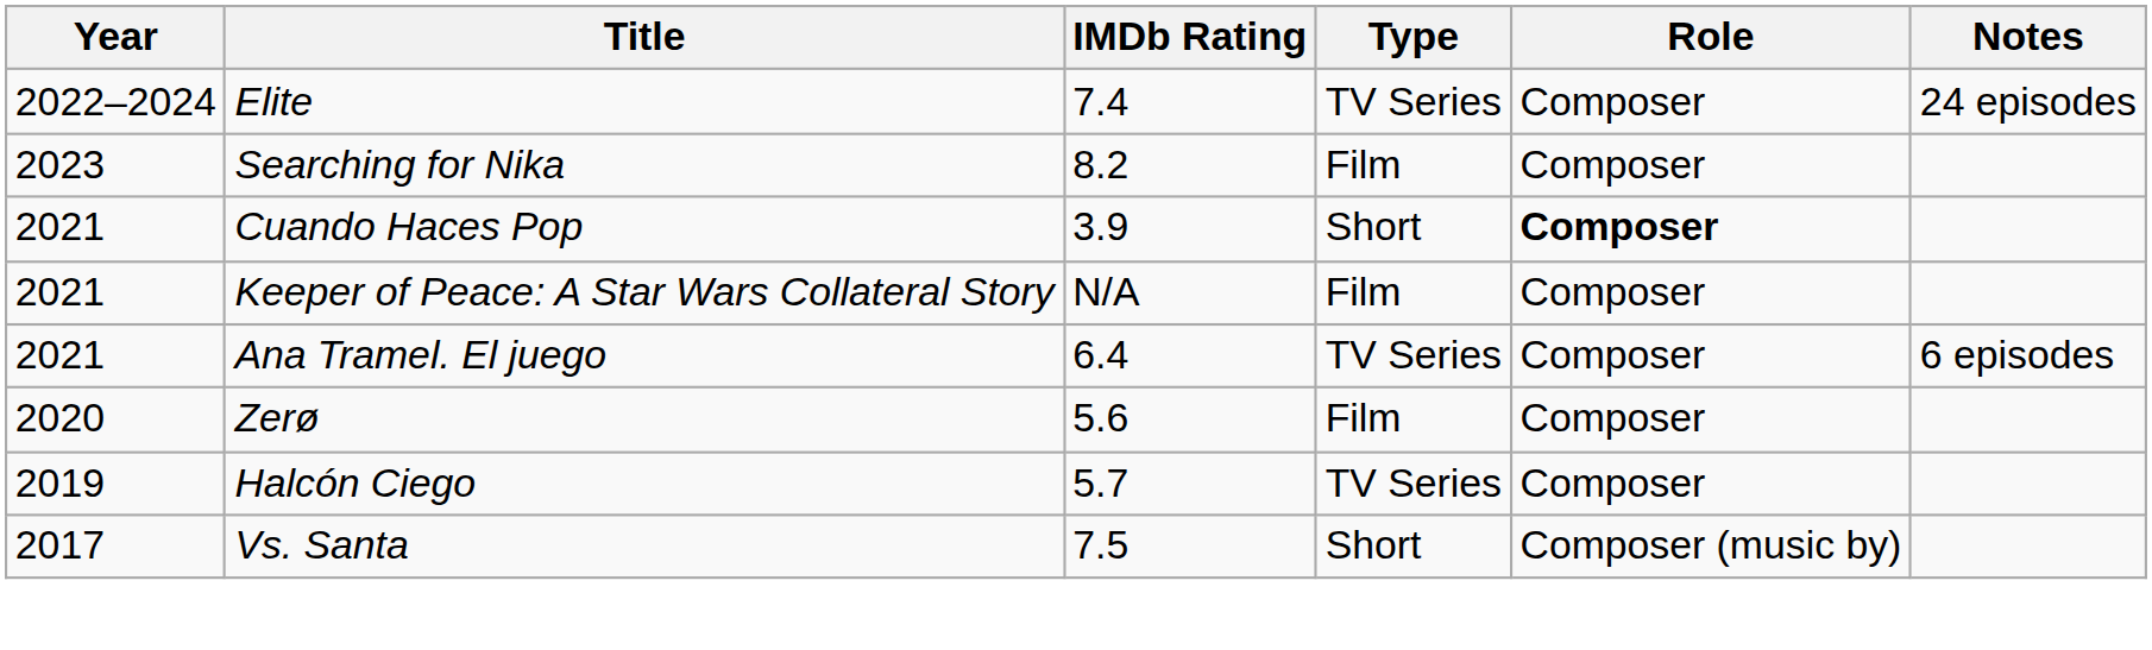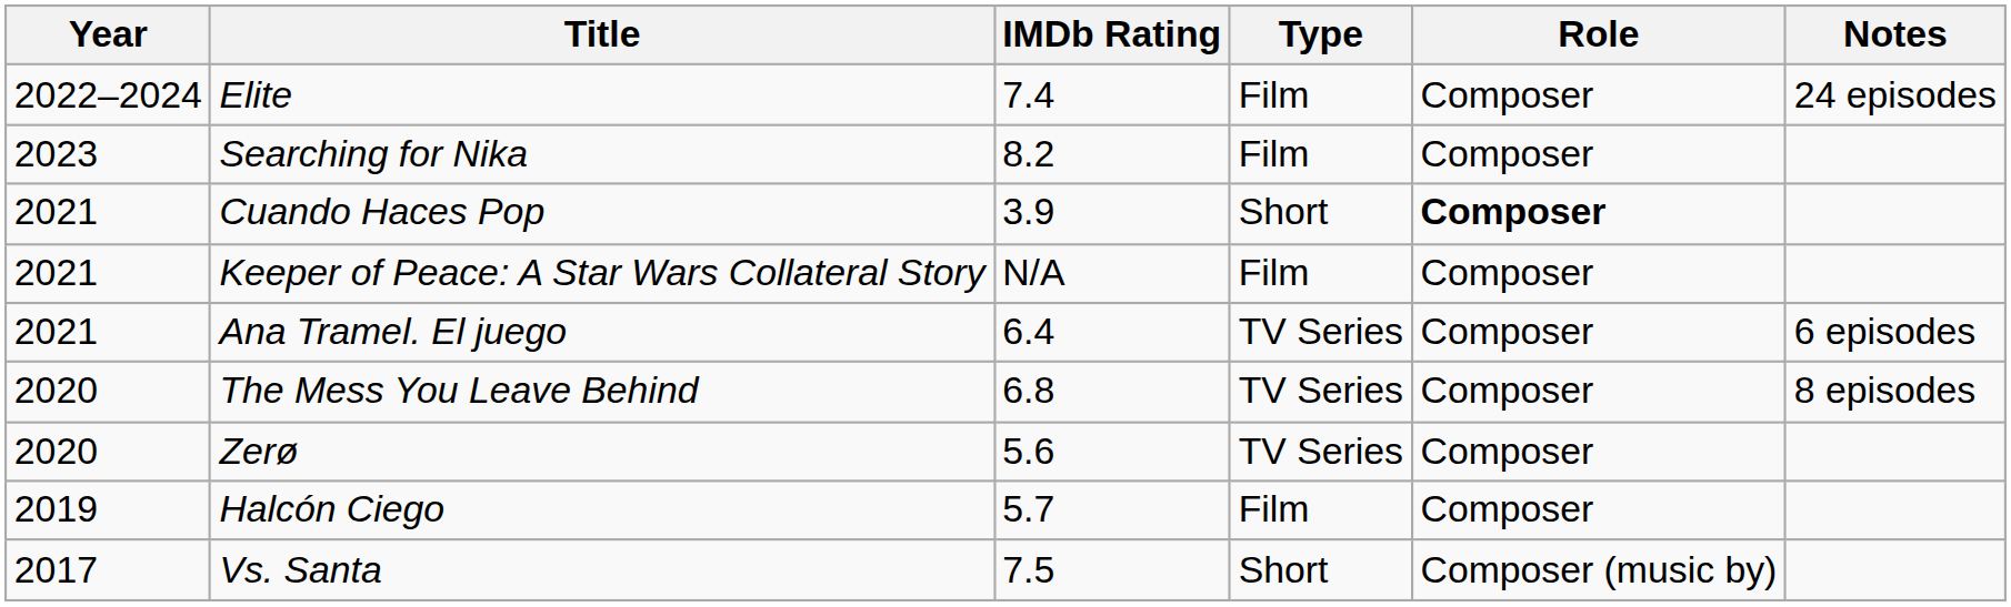 <table class="wikitable sortable">
 <tr>
 <th>Year</th>
 <th>Title</th>
 <th>IMDb Rating</th>
 <th>Type</th>
 <th>Role</th>
 <th>Notes</th>
 </tr>
 <tr>
 <td>2022–2024</td>
 <td><em>Elite</em></td>
 <td>7.4</td>
-<td>TV Series</td>
+<td>Film</td>
 <td>Composer</td>
 <td>24 episodes</td>
 </tr>
 <tr>
 <td>2023</td>
 <td><em>Searching for Nika</em></td>
 <td>8.2</td>
 <td>Film</td>
 <td>Composer</td>
 <td></td>
 </tr>
 <tr>
 <td>2021</td>
 <td><em>Cuando Haces Pop</em></td>
 <td>3.9</td>
 <td>Short</td>
 <td><strong>Composer</strong></td>
 <td></td>
 </tr>
 <tr>
 <td>2021</td>
 <td><em>Keeper of Peace: A Star Wars Collateral Story</em></td>
 <td>N/A</td>
 <td>Film</td>
 <td>Composer</td>
 <td></td>
 </tr>
 <tr>
 <td>2021</td>
 <td><em>Ana Tramel. El juego</em></td>
 <td>6.4</td>
 <td>TV Series</td>
 <td>Composer</td>
 <td>6 episodes</td>
 </tr>
 <tr>
 <td>2020</td>
+<td><em>The Mess You Leave Behind</em></td>
+<td>6.8</td>
+<td>TV Series</td>
+<td>Composer</td>
+<td>8 episodes</td>
+</tr>
+<tr>
+<td>2020</td>
 <td><em>Zerø</em></td>
 <td>5.6</td>
-<td>Film</td>
+<td>TV Series</td>
 <td>Composer</td>
 <td></td>
 </tr>
 <tr>
 <td>2019</td>
 <td><em>Halcón Ciego</em></td>
 <td>5.7</td>
-<td>TV Series</td>
+<td>Film</td>
 <td>Composer</td>
 <td></td>
 </tr>
 <tr>
 <td>2017</td>
 <td><em>Vs. Santa</em></td>
 <td>7.5</td>
 <td>Short</td>
 <td>Composer (music by)</td>
 <td></td>
 </tr>
 </table>
